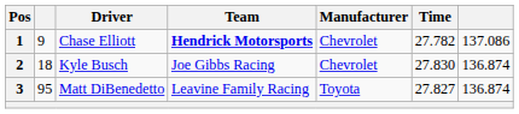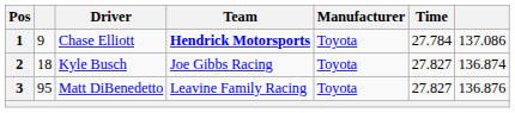 <table class="wikitable" style="font-size:95%">
 <tr>
 <th>Pos</th>
 <th></th>
 <th>Driver</th>
 <th>Team</th>
 <th>Manufacturer</th>
 <th>Time</th>
 <th></th>
 </tr>
 <tr>
 <th>1</th>
 <td>9</td>
 <td><a href='#'>Chase Elliott</a></td>
 <td><strong><a href='#'>Hendrick Motorsports</a></strong></td>
-<td><a href='#'>Chevrolet</a></td>
-<td>27.782</td>
+<td><a href='#'>Toyota</a></td>
+<td>27.784</td>
 <td>137.086</td>
 </tr>
 <tr>
 <th>2</th>
 <td>18</td>
 <td><a href='#'>Kyle Busch</a></td>
 <td><a href='#'>Joe Gibbs Racing</a></td>
-<td><a href='#'>Chevrolet</a></td>
-<td>27.830</td>
+<td><a href='#'>Toyota</a></td>
+<td>27.827</td>
 <td>136.874</td>
 </tr>
 <tr>
 <th>3</th>
 <td>95</td>
 <td><a href='#'>Matt DiBenedetto</a></td>
 <td><a href='#'>Leavine Family Racing</a></td>
 <td><a href='#'>Toyota</a></td>
 <td>27.827</td>
-<td>136.874</td>
+<td>136.876</td>
 </tr>
 <tr>
 <th colspan="7"></th>
 </tr>
 </table>
